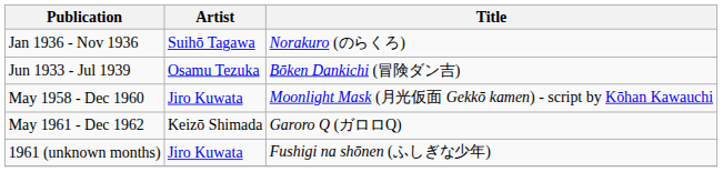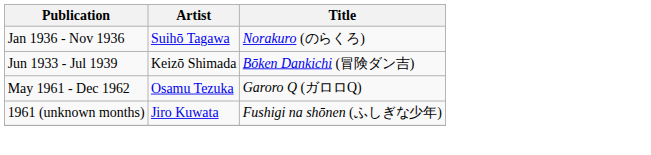 <table class="wikitable">
 <tr>
 <th>Publication</th>
 <th>Artist</th>
 <th>Title</th>
 </tr>
 <tr>
 <td>Jan 1936 - Nov 1936</td>
 <td><a href='#'>Suihō Tagawa</a></td>
 <td><em><a href='#'>Norakuro</a></em> (のらくろ)</td>
 </tr>
 <tr>
 <td>Jun 1933 - Jul 1939</td>
-<td><a href='#'>Osamu Tezuka</a></td>
+<td>Keizō Shimada</td>
 <td><em><a href='#'>Bōken Dankichi</a></em> (冒険ダン吉)</td>
 </tr>
 <tr>
-<td>May 1958 - Dec 1960</td>
-<td><a href='#'>Jiro Kuwata</a></td>
-<td><em><a href='#'>Moonlight Mask</a></em> (月光仮面 <em>Gekkō kamen</em>) - script by <a href='#'>Kōhan Kawauchi</a></td>
-</tr>
-<tr>
 <td>May 1961 - Dec 1962</td>
-<td>Keizō Shimada</td>
+<td><a href='#'>Osamu Tezuka</a></td>
 <td><em>Garoro Q</em> (ガロロQ)</td>
 </tr>
 <tr>
 <td>1961 (unknown months)</td>
 <td><a href='#'>Jiro Kuwata</a></td>
 <td><em>Fushigi na shōnen</em> (ふしぎな少年)</td>
 </tr>
 <tr>
 </tr>
 </table>
